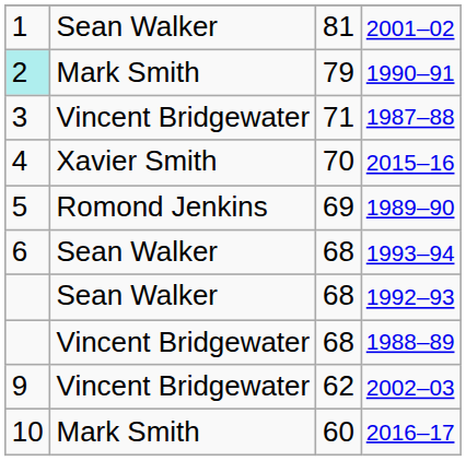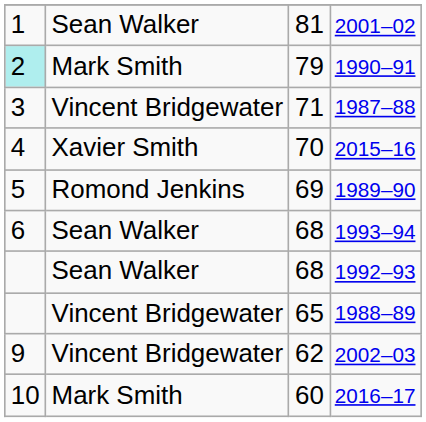 <table class="wikitable">
 <tr>
 </tr>
 <tr>
 <td>1</td>
 <td>Sean Walker</td>
 <td>81</td>
 <td style="font-size:80%;"><a href='#'>2001–02</a></td>
 </tr>
 <tr>
 <td style="background: paleturquoise;">2</td>
 <td>Mark Smith</td>
 <td>79</td>
 <td style="font-size:80%;"><a href='#'>1990–91</a></td>
 </tr>
 <tr>
 <td>3</td>
 <td>Vincent Bridgewater</td>
 <td>71</td>
 <td style="font-size:80%;"><a href='#'>1987–88</a></td>
 </tr>
 <tr>
 <td>4</td>
 <td>Xavier Smith</td>
 <td>70</td>
 <td style="font-size:80%;"><a href='#'>2015–16</a></td>
 </tr>
 <tr>
 <td>5</td>
 <td>Romond Jenkins</td>
 <td>69</td>
 <td style="font-size:80%;"><a href='#'>1989–90</a></td>
 </tr>
 <tr>
 <td>6</td>
 <td>Sean Walker</td>
 <td>68</td>
 <td style="font-size:80%;"><a href='#'>1993–94</a></td>
 </tr>
 <tr>
 <td></td>
 <td>Sean Walker</td>
 <td>68</td>
 <td style="font-size:80%;"><a href='#'>1992–93</a></td>
 </tr>
 <tr>
 <td></td>
 <td>Vincent Bridgewater</td>
-<td>68</td>
+<td>65</td>
 <td style="font-size:80%;"><a href='#'>1988–89</a></td>
 </tr>
 <tr>
 <td>9</td>
 <td>Vincent Bridgewater</td>
 <td>62</td>
 <td style="font-size:80%;"><a href='#'>2002–03</a></td>
 </tr>
 <tr>
 <td>10</td>
 <td>Mark Smith</td>
 <td>60</td>
 <td style="font-size:80%;"><a href='#'>2016–17</a></td>
 </tr>
 </table>
